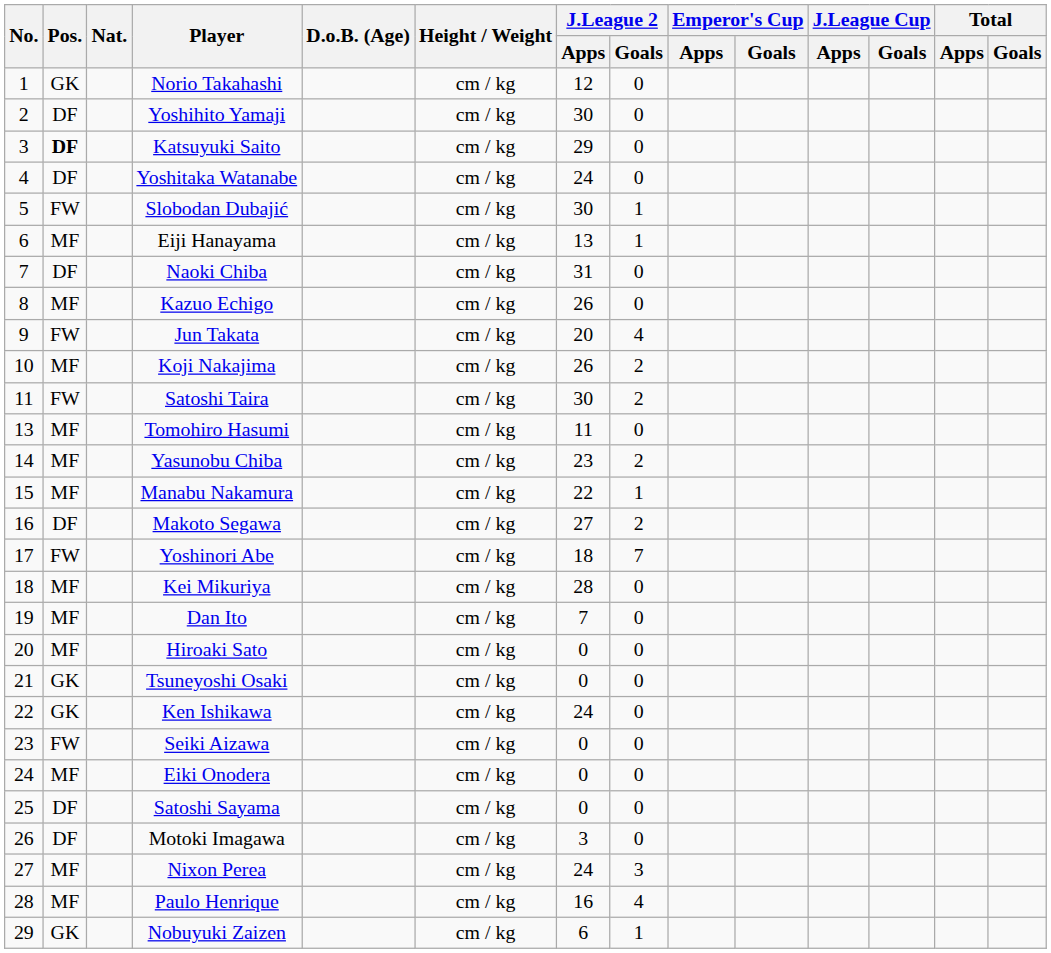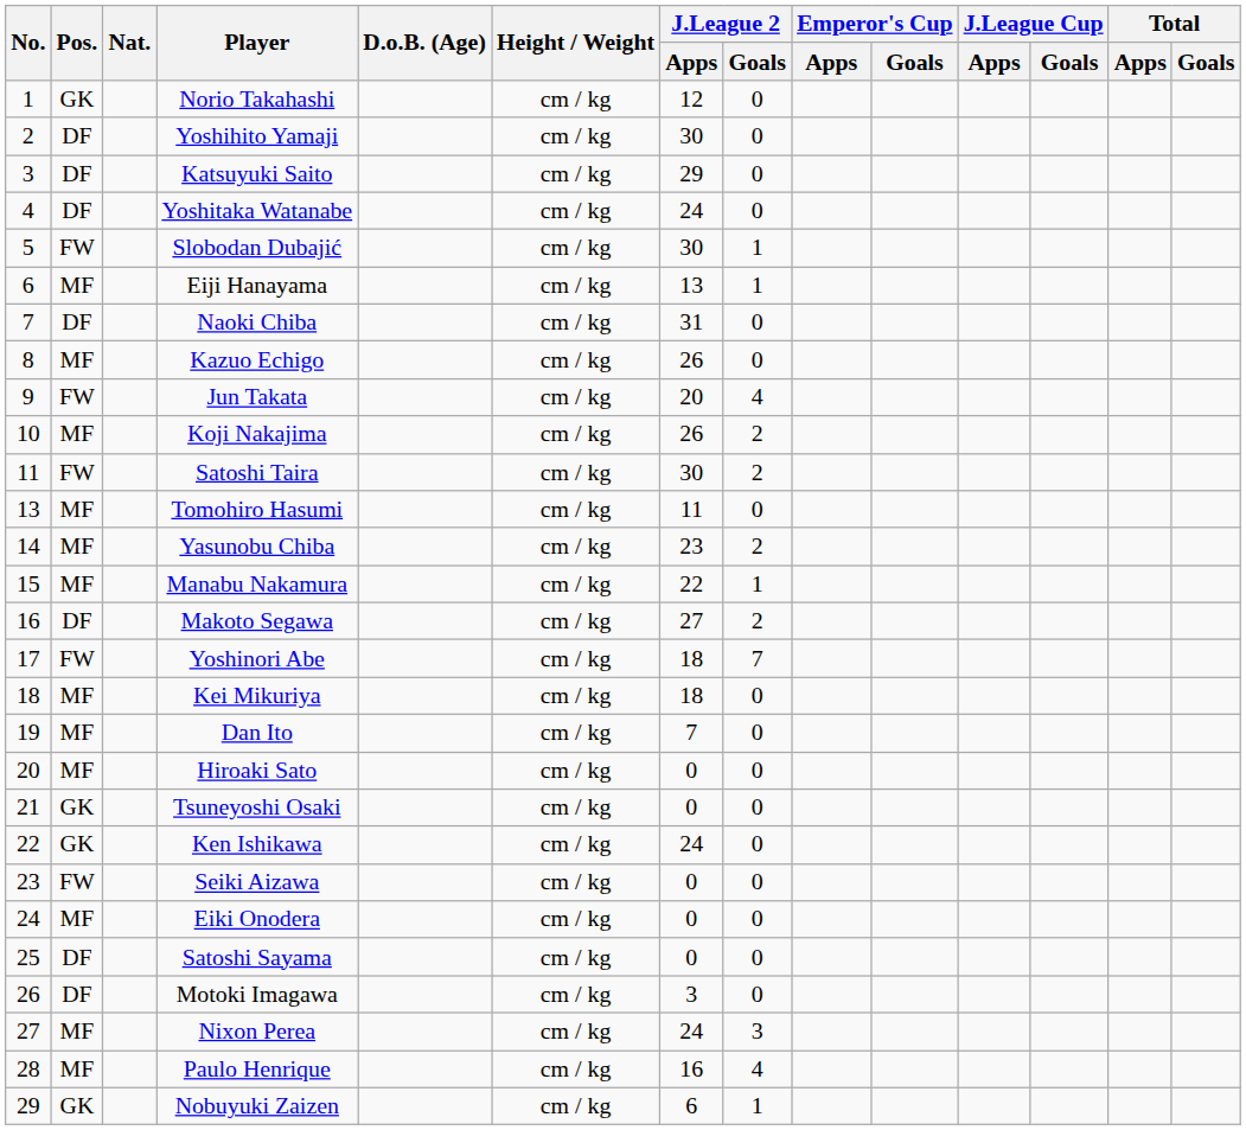 <table class="wikitable" style="text-align:center;">
 <tr>
 <th rowspan="2">No.</th>
 <th rowspan="2">Pos.</th>
 <th rowspan="2">Nat.</th>
 <th rowspan="2">Player</th>
 <th rowspan="2">D.o.B. (Age)</th>
 <th rowspan="2">Height / Weight</th>
 <th colspan="2"><a href='#'>J.League 2</a></th>
 <th colspan="2"><a href='#'>Emperor's Cup</a></th>
 <th colspan="2"><a href='#'>J.League Cup</a></th>
 <th colspan="2">Total</th>
 </tr>
 <tr>
 <th>Apps</th>
 <th>Goals</th>
 <th>Apps</th>
 <th>Goals</th>
 <th>Apps</th>
 <th>Goals</th>
 <th>Apps</th>
 <th>Goals</th>
 </tr>
 <tr>
 <td>1</td>
 <td>GK</td>
 <td></td>
 <td><a href='#'>Norio Takahashi</a></td>
 <td></td>
 <td>cm / kg</td>
 <td>12</td>
 <td>0</td>
 <td></td>
 <td></td>
 <td></td>
 <td></td>
 <td></td>
 <td></td>
 </tr>
 <tr>
 <td>2</td>
 <td>DF</td>
 <td></td>
 <td><a href='#'>Yoshihito Yamaji</a></td>
 <td></td>
 <td>cm / kg</td>
 <td>30</td>
 <td>0</td>
 <td></td>
 <td></td>
 <td></td>
 <td></td>
 <td></td>
 <td></td>
 </tr>
 <tr>
 <td>3</td>
-<td><strong>DF</strong></td>
+<td>DF</td>
 <td></td>
 <td><a href='#'>Katsuyuki Saito</a></td>
 <td></td>
 <td>cm / kg</td>
 <td>29</td>
 <td>0</td>
 <td></td>
 <td></td>
 <td></td>
 <td></td>
 <td></td>
 <td></td>
 </tr>
 <tr>
 <td>4</td>
 <td>DF</td>
 <td></td>
 <td><a href='#'>Yoshitaka Watanabe</a></td>
 <td></td>
 <td>cm / kg</td>
 <td>24</td>
 <td>0</td>
 <td></td>
 <td></td>
 <td></td>
 <td></td>
 <td></td>
 <td></td>
 </tr>
 <tr>
 <td>5</td>
 <td>FW</td>
 <td></td>
 <td><a href='#'>Slobodan Dubajić</a></td>
 <td></td>
 <td>cm / kg</td>
 <td>30</td>
 <td>1</td>
 <td></td>
 <td></td>
 <td></td>
 <td></td>
 <td></td>
 <td></td>
 </tr>
 <tr>
 <td>6</td>
 <td>MF</td>
 <td></td>
 <td>Eiji Hanayama</td>
 <td></td>
 <td>cm / kg</td>
 <td>13</td>
 <td>1</td>
 <td></td>
 <td></td>
 <td></td>
 <td></td>
 <td></td>
 <td></td>
 </tr>
 <tr>
 <td>7</td>
 <td>DF</td>
 <td></td>
 <td><a href='#'>Naoki Chiba</a></td>
 <td></td>
 <td>cm / kg</td>
 <td>31</td>
 <td>0</td>
 <td></td>
 <td></td>
 <td></td>
 <td></td>
 <td></td>
 <td></td>
 </tr>
 <tr>
 <td>8</td>
 <td>MF</td>
 <td></td>
 <td><a href='#'>Kazuo Echigo</a></td>
 <td></td>
 <td>cm / kg</td>
 <td>26</td>
 <td>0</td>
 <td></td>
 <td></td>
 <td></td>
 <td></td>
 <td></td>
 <td></td>
 </tr>
 <tr>
 <td>9</td>
 <td>FW</td>
 <td></td>
 <td><a href='#'>Jun Takata</a></td>
 <td></td>
 <td>cm / kg</td>
 <td>20</td>
 <td>4</td>
 <td></td>
 <td></td>
 <td></td>
 <td></td>
 <td></td>
 <td></td>
 </tr>
 <tr>
 <td>10</td>
 <td>MF</td>
 <td></td>
 <td><a href='#'>Koji Nakajima</a></td>
 <td></td>
 <td>cm / kg</td>
 <td>26</td>
 <td>2</td>
 <td></td>
 <td></td>
 <td></td>
 <td></td>
 <td></td>
 <td></td>
 </tr>
 <tr>
 <td>11</td>
 <td>FW</td>
 <td></td>
 <td><a href='#'>Satoshi Taira</a></td>
 <td></td>
 <td>cm / kg</td>
 <td>30</td>
 <td>2</td>
 <td></td>
 <td></td>
 <td></td>
 <td></td>
 <td></td>
 <td></td>
 </tr>
 <tr>
 <td>13</td>
 <td>MF</td>
 <td></td>
 <td><a href='#'>Tomohiro Hasumi</a></td>
 <td></td>
 <td>cm / kg</td>
 <td>11</td>
 <td>0</td>
 <td></td>
 <td></td>
 <td></td>
 <td></td>
 <td></td>
 <td></td>
 </tr>
 <tr>
 <td>14</td>
 <td>MF</td>
 <td></td>
 <td><a href='#'>Yasunobu Chiba</a></td>
 <td></td>
 <td>cm / kg</td>
 <td>23</td>
 <td>2</td>
 <td></td>
 <td></td>
 <td></td>
 <td></td>
 <td></td>
 <td></td>
 </tr>
 <tr>
 <td>15</td>
 <td>MF</td>
 <td></td>
 <td><a href='#'>Manabu Nakamura</a></td>
 <td></td>
 <td>cm / kg</td>
 <td>22</td>
 <td>1</td>
 <td></td>
 <td></td>
 <td></td>
 <td></td>
 <td></td>
 <td></td>
 </tr>
 <tr>
 <td>16</td>
 <td>DF</td>
 <td></td>
 <td><a href='#'>Makoto Segawa</a></td>
 <td></td>
 <td>cm / kg</td>
 <td>27</td>
 <td>2</td>
 <td></td>
 <td></td>
 <td></td>
 <td></td>
 <td></td>
 <td></td>
 </tr>
 <tr>
 <td>17</td>
 <td>FW</td>
 <td></td>
 <td><a href='#'>Yoshinori Abe</a></td>
 <td></td>
 <td>cm / kg</td>
 <td>18</td>
 <td>7</td>
 <td></td>
 <td></td>
 <td></td>
 <td></td>
 <td></td>
 <td></td>
 </tr>
 <tr>
 <td>18</td>
 <td>MF</td>
 <td></td>
 <td><a href='#'>Kei Mikuriya</a></td>
 <td></td>
 <td>cm / kg</td>
-<td>28</td>
+<td>18</td>
 <td>0</td>
 <td></td>
 <td></td>
 <td></td>
 <td></td>
 <td></td>
 <td></td>
 </tr>
 <tr>
 <td>19</td>
 <td>MF</td>
 <td></td>
 <td><a href='#'>Dan Ito</a></td>
 <td></td>
 <td>cm / kg</td>
 <td>7</td>
 <td>0</td>
 <td></td>
 <td></td>
 <td></td>
 <td></td>
 <td></td>
 <td></td>
 </tr>
 <tr>
 <td>20</td>
 <td>MF</td>
 <td></td>
 <td><a href='#'>Hiroaki Sato</a></td>
 <td></td>
 <td>cm / kg</td>
 <td>0</td>
 <td>0</td>
 <td></td>
 <td></td>
 <td></td>
 <td></td>
 <td></td>
 <td></td>
 </tr>
 <tr>
 <td>21</td>
 <td>GK</td>
 <td></td>
 <td><a href='#'>Tsuneyoshi Osaki</a></td>
 <td></td>
 <td>cm / kg</td>
 <td>0</td>
 <td>0</td>
 <td></td>
 <td></td>
 <td></td>
 <td></td>
 <td></td>
 <td></td>
 </tr>
 <tr>
 <td>22</td>
 <td>GK</td>
 <td></td>
 <td><a href='#'>Ken Ishikawa</a></td>
 <td></td>
 <td>cm / kg</td>
 <td>24</td>
 <td>0</td>
 <td></td>
 <td></td>
 <td></td>
 <td></td>
 <td></td>
 <td></td>
 </tr>
 <tr>
 <td>23</td>
 <td>FW</td>
 <td></td>
 <td><a href='#'>Seiki Aizawa</a></td>
 <td></td>
 <td>cm / kg</td>
 <td>0</td>
 <td>0</td>
 <td></td>
 <td></td>
 <td></td>
 <td></td>
 <td></td>
 <td></td>
 </tr>
 <tr>
 <td>24</td>
 <td>MF</td>
 <td></td>
 <td><a href='#'>Eiki Onodera</a></td>
 <td></td>
 <td>cm / kg</td>
 <td>0</td>
 <td>0</td>
 <td></td>
 <td></td>
 <td></td>
 <td></td>
 <td></td>
 <td></td>
 </tr>
 <tr>
 <td>25</td>
 <td>DF</td>
 <td></td>
 <td><a href='#'>Satoshi Sayama</a></td>
 <td></td>
 <td>cm / kg</td>
 <td>0</td>
 <td>0</td>
 <td></td>
 <td></td>
 <td></td>
 <td></td>
 <td></td>
 <td></td>
 </tr>
 <tr>
 <td>26</td>
 <td>DF</td>
 <td></td>
 <td>Motoki Imagawa</td>
 <td></td>
 <td>cm / kg</td>
 <td>3</td>
 <td>0</td>
 <td></td>
 <td></td>
 <td></td>
 <td></td>
 <td></td>
 <td></td>
 </tr>
 <tr>
 <td>27</td>
 <td>MF</td>
 <td></td>
 <td><a href='#'>Nixon Perea</a></td>
 <td></td>
 <td>cm / kg</td>
 <td>24</td>
 <td>3</td>
 <td></td>
 <td></td>
 <td></td>
 <td></td>
 <td></td>
 <td></td>
 </tr>
 <tr>
 <td>28</td>
 <td>MF</td>
 <td></td>
 <td><a href='#'>Paulo Henrique</a></td>
 <td></td>
 <td>cm / kg</td>
 <td>16</td>
 <td>4</td>
 <td></td>
 <td></td>
 <td></td>
 <td></td>
 <td></td>
 <td></td>
 </tr>
 <tr>
 <td>29</td>
 <td>GK</td>
 <td></td>
 <td><a href='#'>Nobuyuki Zaizen</a></td>
 <td></td>
 <td>cm / kg</td>
 <td>6</td>
 <td>1</td>
 <td></td>
 <td></td>
 <td></td>
 <td></td>
 <td></td>
 <td></td>
 </tr>
 </table>
